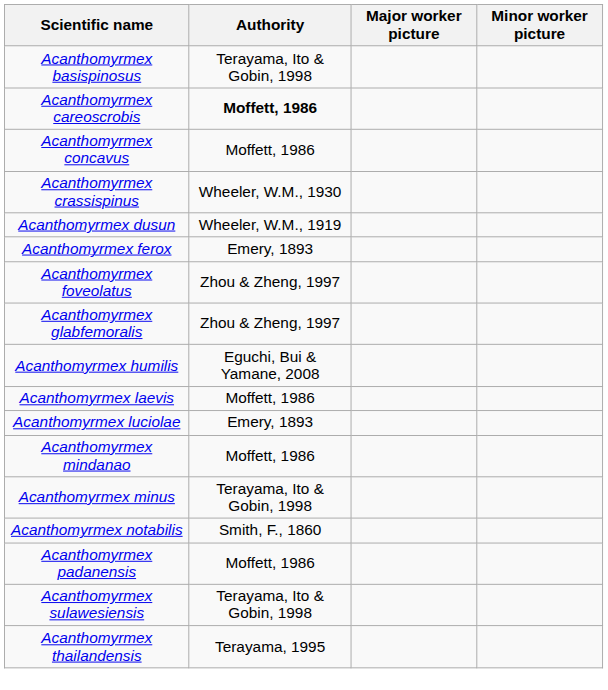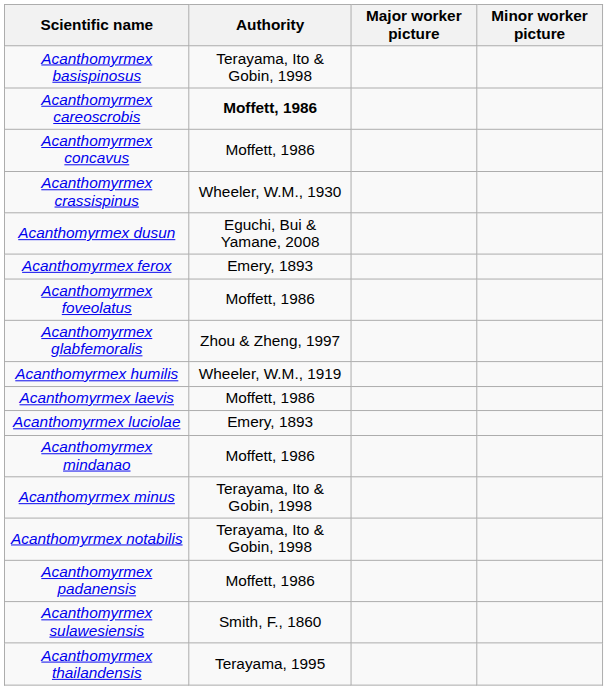 <table class="wikitable sortable mw-collapsible" style="width:100%;text-align:center">
 <tr>
 <th scope="col">Scientific name</th>
 <th scope="col">Authority</th>
 <th scope="col" class="unsortable">Major worker picture</th>
 <th scope="col" class="unsortable">Minor worker picture</th>
 </tr>
 <tr>
 <td><em><a href='#'>Acanthomyrmex basispinosus</a></em></td>
 <td>Terayama, Ito & Gobin, 1998</td>
 <td></td>
 <td></td>
 </tr>
 <tr>
 <td><em><a href='#'>Acanthomyrmex careoscrobis</a></em></td>
 <td><strong>Moffett, 1986</strong></td>
 <td></td>
 <td></td>
 </tr>
 <tr>
 <td><em><a href='#'>Acanthomyrmex concavus</a></em></td>
 <td>Moffett, 1986</td>
 <td></td>
 <td></td>
 </tr>
 <tr>
 <td><em><a href='#'>Acanthomyrmex crassispinus</a></em></td>
 <td>Wheeler, W.M., 1930</td>
 <td></td>
 <td></td>
 </tr>
 <tr>
 <td><em><a href='#'>Acanthomyrmex dusun</a></em></td>
-<td>Wheeler, W.M., 1919</td>
+<td>Eguchi, Bui & Yamane, 2008</td>
 <td></td>
 <td></td>
 </tr>
 <tr>
 <td><em><a href='#'>Acanthomyrmex ferox</a></em></td>
 <td>Emery, 1893</td>
 <td></td>
 <td></td>
 </tr>
 <tr>
 <td><em><a href='#'>Acanthomyrmex foveolatus</a></em></td>
-<td>Zhou & Zheng, 1997</td>
+<td>Moffett, 1986</td>
 <td></td>
 <td></td>
 </tr>
 <tr>
 <td><em><a href='#'>Acanthomyrmex glabfemoralis</a></em></td>
 <td>Zhou & Zheng, 1997</td>
 <td></td>
 <td></td>
 </tr>
 <tr>
 <td><em><a href='#'>Acanthomyrmex humilis</a></em></td>
-<td>Eguchi, Bui & Yamane, 2008</td>
+<td>Wheeler, W.M., 1919</td>
 <td></td>
 <td></td>
 </tr>
 <tr>
 <td><em><a href='#'>Acanthomyrmex laevis</a></em></td>
 <td>Moffett, 1986</td>
 <td></td>
 <td></td>
 </tr>
 <tr>
 <td><em><a href='#'>Acanthomyrmex luciolae</a></em></td>
 <td>Emery, 1893</td>
 <td></td>
 <td></td>
 </tr>
 <tr>
 <td><em><a href='#'>Acanthomyrmex mindanao</a></em></td>
 <td>Moffett, 1986</td>
 <td></td>
 <td></td>
 </tr>
 <tr>
 <td><em><a href='#'>Acanthomyrmex minus</a></em></td>
 <td>Terayama, Ito & Gobin, 1998</td>
 <td></td>
 <td></td>
 </tr>
 <tr>
 <td><em><a href='#'>Acanthomyrmex notabilis</a></em></td>
-<td>Smith, F., 1860</td>
+<td>Terayama, Ito & Gobin, 1998</td>
 <td></td>
 <td></td>
 </tr>
 <tr>
 <td><em><a href='#'>Acanthomyrmex padanensis</a></em></td>
 <td>Moffett, 1986</td>
 <td></td>
 <td></td>
 </tr>
 <tr>
 <td><em><a href='#'>Acanthomyrmex sulawesiensis</a></em></td>
-<td>Terayama, Ito & Gobin, 1998</td>
+<td>Smith, F., 1860</td>
 <td></td>
 <td></td>
 </tr>
 <tr>
 <td><em><a href='#'>Acanthomyrmex thailandensis</a></em></td>
 <td>Terayama, 1995</td>
 <td></td>
 <td></td>
 </tr>
 </table>
